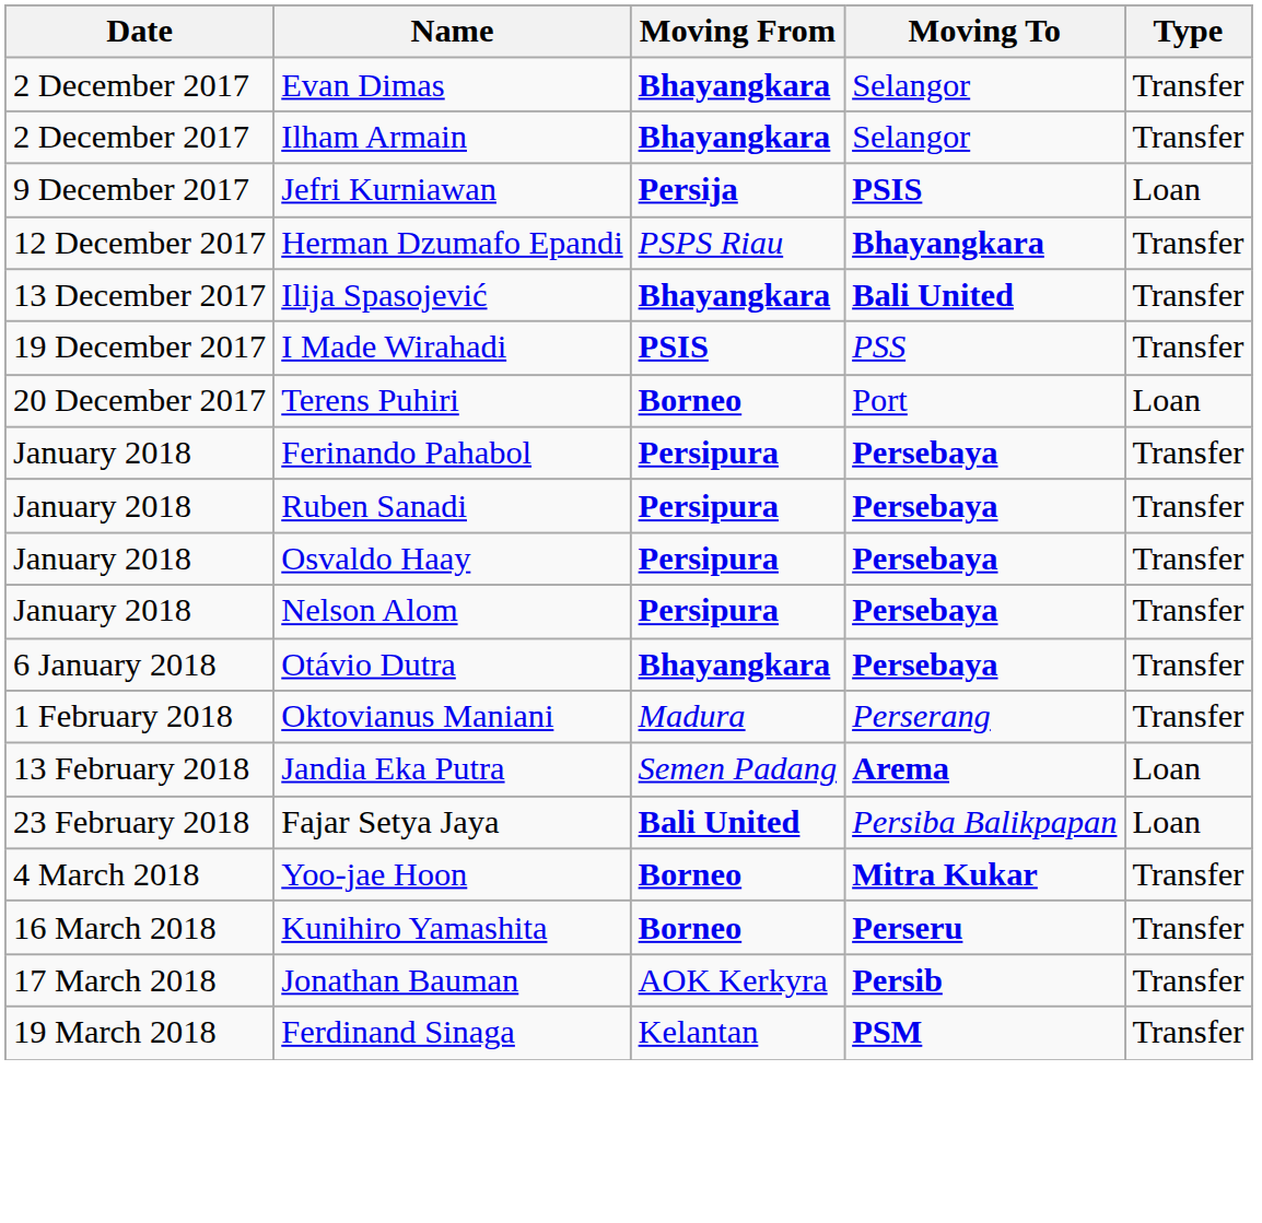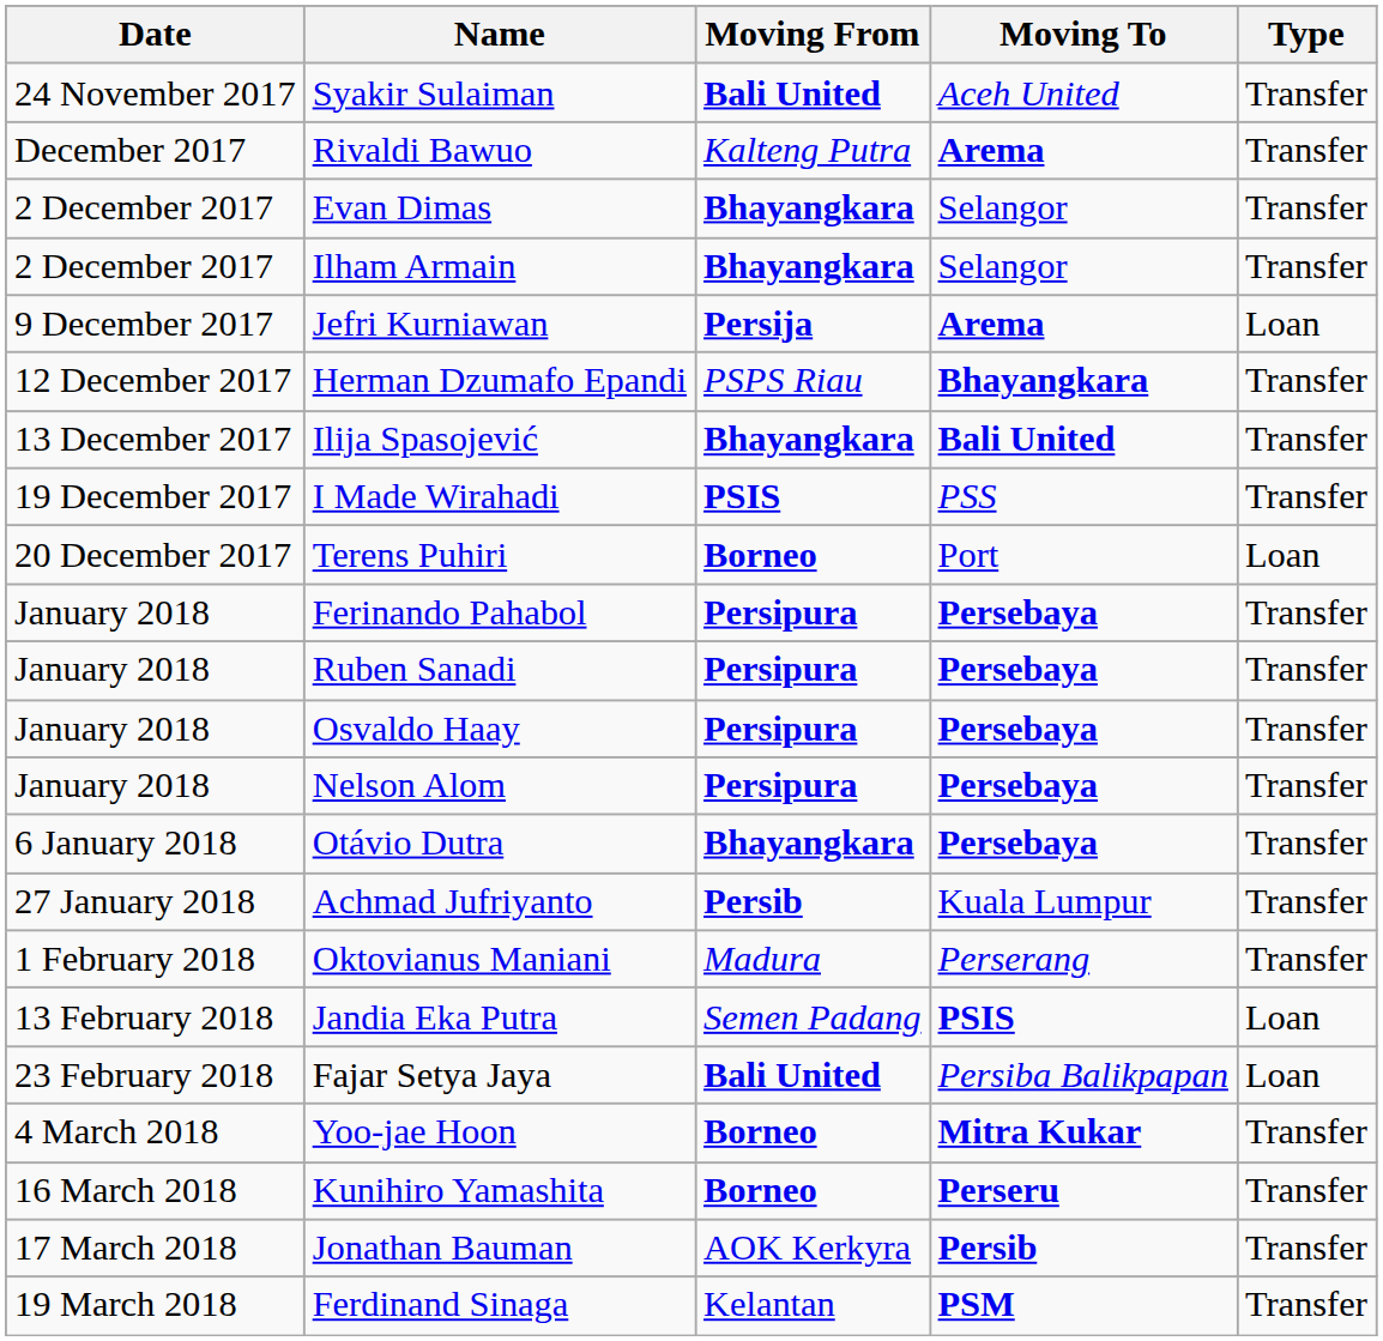 <table class="wikitable sortable">
 <tr>
 <th>Date</th>
 <th>Name</th>
 <th>Moving From</th>
 <th>Moving To</th>
 <th>Type</th>
+</tr>
+<tr>
+<td>24 November 2017</td>
+<td> <a href='#'>Syakir Sulaiman</a></td>
+<td><strong><a href='#'>Bali United</a></strong></td>
+<td><em><a href='#'>Aceh United</a></em></td>
+<td>Transfer</td>
+</tr>
+<tr>
+<td>December 2017</td>
+<td> <a href='#'>Rivaldi Bawuo</a></td>
+<td><em><a href='#'>Kalteng Putra</a></em></td>
+<td><a href='#'><strong>Arema</strong></a></td>
+<td>Transfer</td>
 </tr>
 <tr>
 <td>2 December 2017</td>
 <td> <a href='#'>Evan Dimas</a></td>
 <td><strong><a href='#'>Bhayangkara</a></strong></td>
 <td> <a href='#'>Selangor</a></td>
 <td>Transfer</td>
 </tr>
 <tr>
 <td>2 December 2017</td>
 <td> <a href='#'>Ilham Armain</a></td>
 <td><strong><a href='#'>Bhayangkara</a></strong></td>
 <td> <a href='#'>Selangor</a></td>
 <td>Transfer</td>
 </tr>
 <tr>
 <td>9 December 2017</td>
 <td> <a href='#'>Jefri Kurniawan</a></td>
 <td><strong><a href='#'>Persija</a></strong></td>
-<td><strong><a href='#'>PSIS</a></strong></td>
+<td><a href='#'><strong>Arema</strong></a></td>
 <td>Loan</td>
 </tr>
 <tr>
 <td>12 December 2017</td>
 <td> <a href='#'>Herman Dzumafo Epandi</a></td>
 <td><em><a href='#'>PSPS Riau</a></em></td>
 <td><strong><a href='#'>Bhayangkara</a></strong></td>
 <td>Transfer</td>
 </tr>
 <tr>
 <td>13 December 2017</td>
 <td> <a href='#'>Ilija Spasojević</a></td>
 <td><strong><a href='#'>Bhayangkara</a></strong></td>
 <td><strong><a href='#'>Bali United</a></strong></td>
 <td>Transfer</td>
 </tr>
 <tr>
 <td>19 December 2017</td>
 <td> <a href='#'>I Made Wirahadi</a></td>
 <td><strong><a href='#'>PSIS</a></strong></td>
 <td><a href='#'><em>PSS</em></a></td>
 <td>Transfer</td>
 </tr>
 <tr>
 <td>20 December 2017</td>
 <td> <a href='#'>Terens Puhiri</a></td>
 <td><strong><a href='#'>Borneo</a></strong></td>
 <td> <a href='#'>Port</a></td>
 <td>Loan</td>
 </tr>
 <tr>
 <td>January 2018</td>
 <td> <a href='#'>Ferinando Pahabol</a></td>
 <td><strong><a href='#'>Persipura</a></strong></td>
 <td><strong><a href='#'>Persebaya</a></strong></td>
 <td>Transfer</td>
 </tr>
 <tr>
 <td>January 2018</td>
 <td> <a href='#'>Ruben Sanadi</a></td>
 <td><strong><a href='#'>Persipura</a></strong></td>
 <td><strong><a href='#'>Persebaya</a></strong></td>
 <td>Transfer</td>
 </tr>
 <tr>
 <td>January 2018</td>
 <td> <a href='#'>Osvaldo Haay</a></td>
 <td><strong><a href='#'>Persipura</a></strong></td>
 <td><strong><a href='#'>Persebaya</a></strong></td>
 <td>Transfer</td>
 </tr>
 <tr>
 <td>January 2018</td>
 <td> <a href='#'>Nelson Alom</a></td>
 <td><strong><a href='#'>Persipura</a></strong></td>
 <td><strong><a href='#'>Persebaya</a></strong></td>
 <td>Transfer</td>
 </tr>
 <tr>
 <td>6 January 2018</td>
 <td> <a href='#'>Otávio Dutra</a></td>
 <td><strong><a href='#'>Bhayangkara</a></strong></td>
 <td><strong><a href='#'>Persebaya</a></strong></td>
 <td>Transfer</td>
 </tr>
 <tr>
+<td>27 January 2018</td>
+<td> <a href='#'>Achmad Jufriyanto</a></td>
+<td><strong><a href='#'>Persib</a></strong></td>
+<td> <a href='#'>Kuala Lumpur</a></td>
+<td>Transfer</td>
+</tr>
+<tr>
 <td>1 February 2018</td>
 <td> <a href='#'>Oktovianus Maniani</a></td>
 <td><em><a href='#'>Madura</a></em></td>
 <td><em><a href='#'>Perserang</a></em></td>
 <td>Transfer</td>
 </tr>
 <tr>
 <td>13 February 2018</td>
 <td> <a href='#'>Jandia Eka Putra</a></td>
 <td><a href='#'><em>Semen Padang</em></a></td>
-<td><a href='#'><strong>Arema</strong></a></td>
+<td><strong><a href='#'>PSIS</a></strong></td>
 <td>Loan</td>
 </tr>
 <tr>
 <td>23 February 2018</td>
 <td> Fajar Setya Jaya</td>
 <td><strong><a href='#'>Bali United</a></strong></td>
 <td><em><a href='#'>Persiba Balikpapan</a></em></td>
 <td>Loan</td>
 </tr>
 <tr>
 <td>4 March 2018</td>
 <td> <a href='#'>Yoo-jae Hoon</a></td>
 <td><strong><a href='#'>Borneo</a></strong></td>
 <td><strong><a href='#'>Mitra Kukar</a></strong></td>
 <td>Transfer</td>
 </tr>
 <tr>
 <td>16 March 2018</td>
 <td> <a href='#'>Kunihiro Yamashita</a></td>
 <td><strong><a href='#'>Borneo</a></strong></td>
 <td><strong><a href='#'>Perseru</a></strong></td>
 <td>Transfer</td>
 </tr>
 <tr>
 <td>17 March 2018</td>
 <td> <a href='#'>Jonathan Bauman</a></td>
 <td> <a href='#'>AOK Kerkyra</a></td>
 <td><strong><a href='#'>Persib</a></strong></td>
 <td>Transfer</td>
 </tr>
 <tr>
 <td>19 March 2018</td>
 <td> <a href='#'>Ferdinand Sinaga</a></td>
 <td> <a href='#'>Kelantan</a></td>
 <td><a href='#'><strong>PSM</strong></a></td>
 <td>Transfer</td>
 </tr>
 </table>
